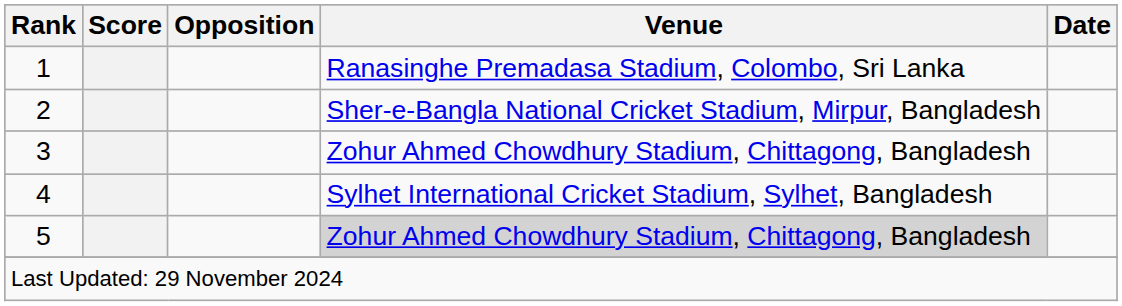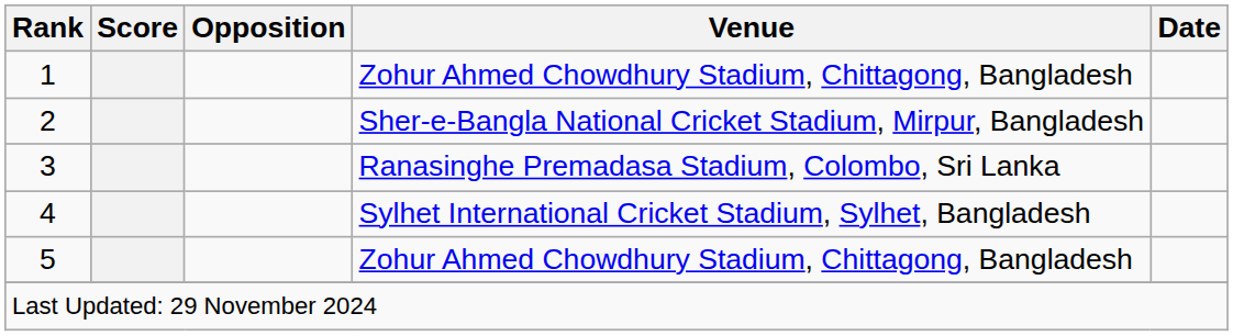 <table class="wikitable plainrowheaders sortable">
 <tr>
 <th scope=col>Rank</th>
 <th scope=col>Score</th>
 <th scope=col>Opposition</th>
 <th scope=col>Venue</th>
 <th scope=col>Date</th>
 </tr>
 <tr>
 <td align=center>1</td>
 <th scope=row style=text-align:center;></th>
 <td></td>
-<td><a href='#'>Ranasinghe Premadasa Stadium</a>, <a href='#'>Colombo</a>, Sri Lanka</td>
+<td><a href='#'>Zohur Ahmed Chowdhury Stadium</a>, <a href='#'>Chittagong</a>, Bangladesh</td>
 <td></td>
 </tr>
 <tr>
 <td align=center>2</td>
 <th scope=row style=text-align:center;></th>
 <td></td>
 <td><a href='#'>Sher-e-Bangla National Cricket Stadium</a>, <a href='#'>Mirpur</a>, Bangladesh</td>
 <td></td>
 </tr>
 <tr>
 <td align=center>3</td>
 <th scope=row style=text-align:center;></th>
 <td></td>
-<td><a href='#'>Zohur Ahmed Chowdhury Stadium</a>, <a href='#'>Chittagong</a>, Bangladesh</td>
+<td><a href='#'>Ranasinghe Premadasa Stadium</a>, <a href='#'>Colombo</a>, Sri Lanka</td>
 <td></td>
 </tr>
 <tr>
 <td align=center>4</td>
 <th scope=row style=text-align:center;></th>
 <td></td>
 <td><a href='#'>Sylhet International Cricket Stadium</a>, <a href='#'>Sylhet</a>, Bangladesh</td>
 <td></td>
 </tr>
 <tr>
 <td align=center>5</td>
 <th scope=row style=text-align:center;></th>
 <td></td>
-<td style="background: lightgrey;"><a href='#'>Zohur Ahmed Chowdhury Stadium</a>, <a href='#'>Chittagong</a>, Bangladesh</td>
+<td><a href='#'>Zohur Ahmed Chowdhury Stadium</a>, <a href='#'>Chittagong</a>, Bangladesh</td>
 <td></td>
 </tr>
 <tr>
 </tr>
 <tr class=sortbottom>
 <td colspan=5><small>Last Updated: 29 November 2024</small></td>
 </tr>
 </table>
